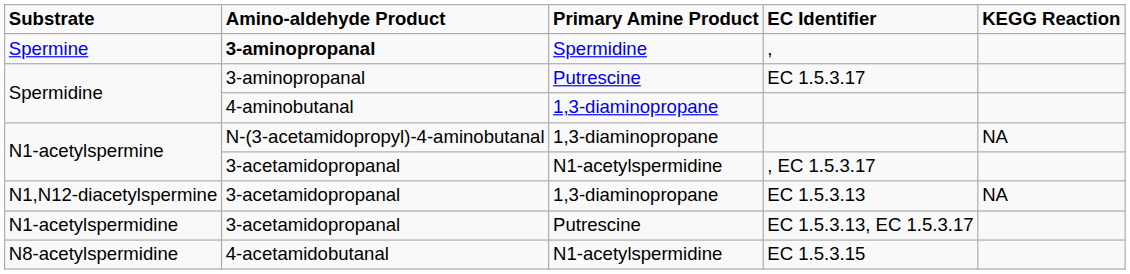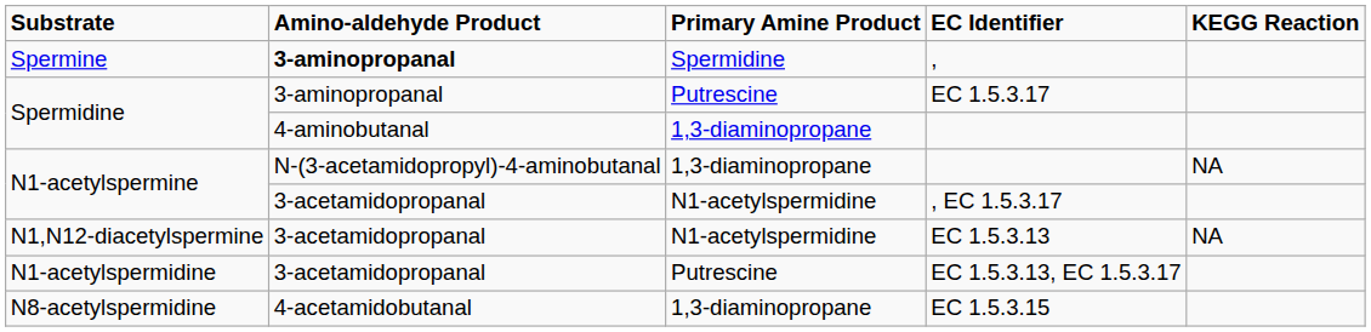 <table class="wikitable">
 <tr>
 <td><strong>Substrate</strong></td>
 <td><strong>Amino-aldehyde Product</strong></td>
 <td><strong>Primary Amine Product</strong></td>
 <td><strong>EC Identifier</strong></td>
 <td><strong>KEGG Reaction</strong></td>
 </tr>
 <tr>
 <td><a href='#'>Spermine</a></td>
 <td><strong>3-aminopropanal</strong></td>
 <td><a href='#'>Spermidine</a></td>
 <td>, </td>
 <td></td>
 </tr>
 <tr>
 <td rowspan="2">Spermidine</td>
 <td>3-aminopropanal</td>
 <td><a href='#'>Putrescine</a></td>
 <td>EC 1.5.3.17</td>
 <td></td>
 </tr>
 <tr>
 <td>4-aminobutanal</td>
 <td><a href='#'>1,3-diaminopropane</a></td>
 <td></td>
 <td></td>
 </tr>
 <tr>
 <td rowspan="2">N1-acetylspermine</td>
 <td>N-(3-acetamidopropyl)-4-aminobutanal</td>
 <td>1,3-diaminopropane</td>
 <td></td>
 <td>NA</td>
 </tr>
 <tr>
 <td>3-acetamidopropanal</td>
 <td>N1-acetylspermidine</td>
 <td>, EC 1.5.3.17</td>
 <td></td>
 </tr>
 <tr>
 <td>N1,N12-diacetylspermine</td>
 <td>3-acetamidopropanal</td>
-<td>1,3-diaminopropane</td>
+<td>N1-acetylspermidine</td>
 <td>EC 1.5.3.13</td>
 <td>NA</td>
 </tr>
 <tr>
 <td>N1-acetylspermidine</td>
 <td>3-acetamidopropanal</td>
 <td>Putrescine</td>
 <td>EC 1.5.3.13, EC 1.5.3.17</td>
 <td></td>
 </tr>
 <tr>
 <td>N8-acetylspermidine</td>
 <td>4-acetamidobutanal</td>
-<td>N1-acetylspermidine</td>
+<td>1,3-diaminopropane</td>
 <td>EC 1.5.3.15</td>
 <td></td>
 </tr>
 </table>
